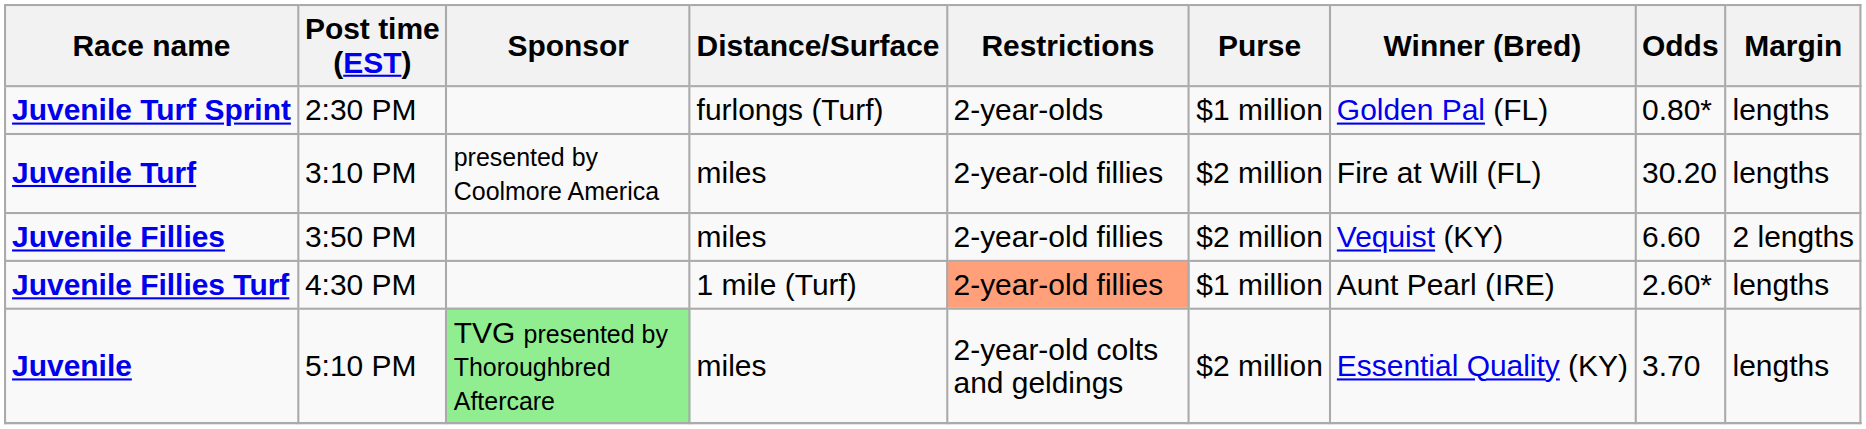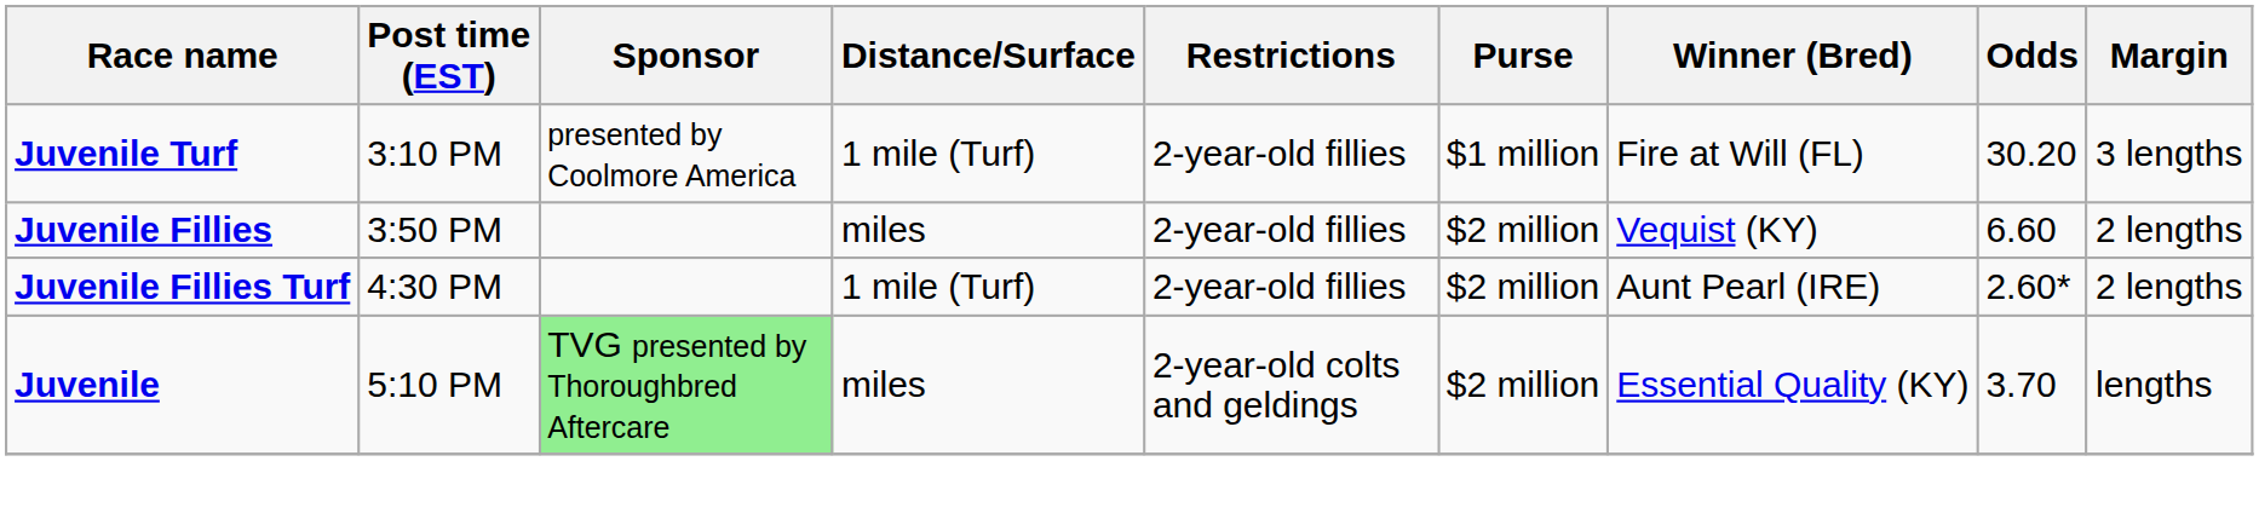 <table class="wikitable sortable" style="font-size:90%">
 <tr>
 <th>Race name</th>
 <th>Post time<br> (<a href='#'>EST</a>)</th>
 <th style="width:110px">Sponsor</th>
 <th>Distance/Surface</th>
 <th style="width:110px">Restrictions</th>
 <th>Purse</th>
 <th>Winner (Bred)</th>
 <th>Odds</th>
 <th>Margin</th>
 </tr>
 <tr>
-<td><strong><a href='#'>Juvenile Turf Sprint</a></strong></td>
-<td>2:30 PM</td>
-<td></td>
-<td> furlongs (Turf)</td>
-<td>2-year-olds</td>
-<td>$1 million</td>
-<td><a href='#'>Golden Pal</a> (FL)</td>
-<td>0.80*</td>
-<td> lengths</td>
-</tr>
-<tr>
 <td><strong><a href='#'>Juvenile Turf</a></strong></td>
 <td>3:10 PM</td>
 <td><small>presented by Coolmore America</small></td>
-<td> miles</td>
+<td>1 mile (Turf)</td>
 <td>2-year-old fillies</td>
-<td>$2 million</td>
+<td>$1 million</td>
 <td>Fire at Will (FL)</td>
 <td>30.20</td>
-<td> lengths</td>
+<td>3 lengths</td>
 </tr>
 <tr>
 <td><strong><a href='#'>Juvenile Fillies</a></strong></td>
 <td>3:50 PM</td>
 <td></td>
 <td> miles</td>
 <td>2-year-old fillies</td>
 <td>$2 million</td>
 <td><a href='#'>Vequist</a> (KY)</td>
 <td>6.60</td>
 <td>2 lengths</td>
 </tr>
 <tr>
 <td><strong><a href='#'>Juvenile Fillies Turf</a></strong></td>
 <td>4:30 PM</td>
 <td></td>
 <td>1 mile (Turf)</td>
-<td style="background: lightsalmon;">2-year-old fillies</td>
-<td>$1 million</td>
+<td>2-year-old fillies</td>
+<td>$2 million</td>
 <td>Aunt Pearl (IRE)</td>
 <td>2.60*</td>
-<td> lengths</td>
+<td>2 lengths</td>
 </tr>
 <tr>
 <td><strong><a href='#'>Juvenile</a></strong></td>
 <td>5:10 PM</td>
 <td style="background: lightgreen;">TVG <small>presented by Thoroughbred Aftercare</small></td>
 <td> miles</td>
 <td>2-year-old colts and geldings</td>
 <td>$2 million</td>
 <td><a href='#'>Essential Quality</a> (KY)</td>
 <td>3.70</td>
 <td> lengths</td>
 </tr>
 <tr>
 </tr>
 </table>
